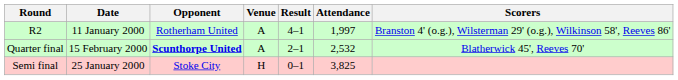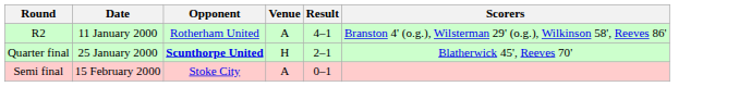 <table class= "wikitable " style="font-size:100%; text-align:center">
 <tr>
 <th>Round</th>
 <th>Date</th>
 <th>Opponent</th>
 <th>Venue</th>
 <th>Result</th>
-<th>Attendance</th>
 <th>Scorers</th>
 </tr>
 <tr style="background: #CCFFCC;">
 <td>R2</td>
 <td>11 January 2000</td>
 <td><a href='#'>Rotherham United</a></td>
 <td>A</td>
 <td>4–1</td>
-<td>1,997</td>
 <td><a href='#'>Branston</a> 4' (o.g.), <a href='#'>Wilsterman</a> 29' (o.g.), <a href='#'>Wilkinson</a> 58', <a href='#'>Reeves</a> 86'</td>
 </tr>
 <tr style="background: #CCFFCC;">
 <td>Quarter final</td>
-<td>15 February 2000</td>
+<td>25 January 2000</td>
 <td><strong><a href='#'>Scunthorpe United</a></strong></td>
-<td>A</td>
+<td>H</td>
 <td>2–1</td>
-<td>2,532</td>
 <td><a href='#'>Blatherwick</a> 45', <a href='#'>Reeves</a> 70'</td>
 </tr>
 <tr style="background: #FFCCCC;">
 <td>Semi final</td>
-<td>25 January 2000</td>
+<td>15 February 2000</td>
 <td><a href='#'>Stoke City</a></td>
-<td>H</td>
+<td>A</td>
 <td>0–1</td>
-<td>3,825</td>
 <td></td>
 </tr>
 </table>
